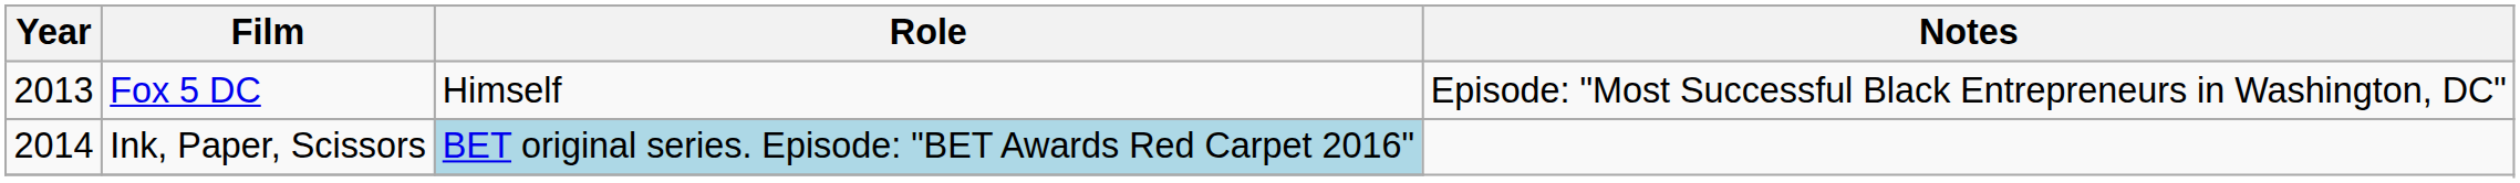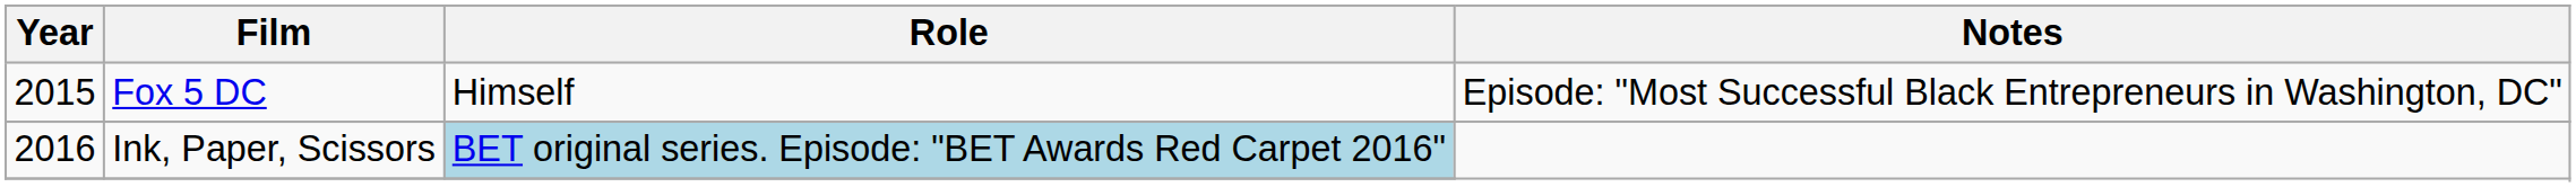 <table class="wikitable sortable">
 <tr>
 <th>Year</th>
 <th>Film</th>
 <th>Role</th>
 <th class="unsortable">Notes</th>
 </tr>
 <tr>
-<td>2013</td>
+<td>2015</td>
 <td><a href='#'>Fox 5 DC</a></td>
 <td rowspan="2">Himself</td>
 <td>Episode: "Most Successful Black Entrepreneurs in Washington, DC"</td>
 </tr>
 <tr>
 </tr>
 <tr>
-<td>2014</td>
+<td>2016</td>
 <td>Ink, Paper, Scissors</td>
 <td style="background: lightblue;"><a href='#'>BET</a> original series. Episode: "BET Awards Red Carpet 2016"</td>
 </tr>
 <tr>
 </tr>
 </table>
